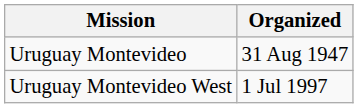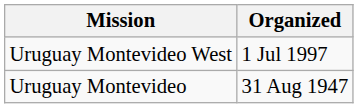 <table class="wikitable sortable">
 <tr>
 <th>Mission</th>
 <th data-sort-type=date>Organized</th>
 </tr>
 <tr>
+<td>Uruguay Montevideo West</td>
+<td>1 Jul 1997</td>
+</tr>
+<tr>
 <td>Uruguay Montevideo</td>
 <td>31 Aug 1947</td>
 </tr>
-<tr>
-<td>Uruguay Montevideo West</td>
-<td>1 Jul 1997</td>
-</tr>
 </table>
